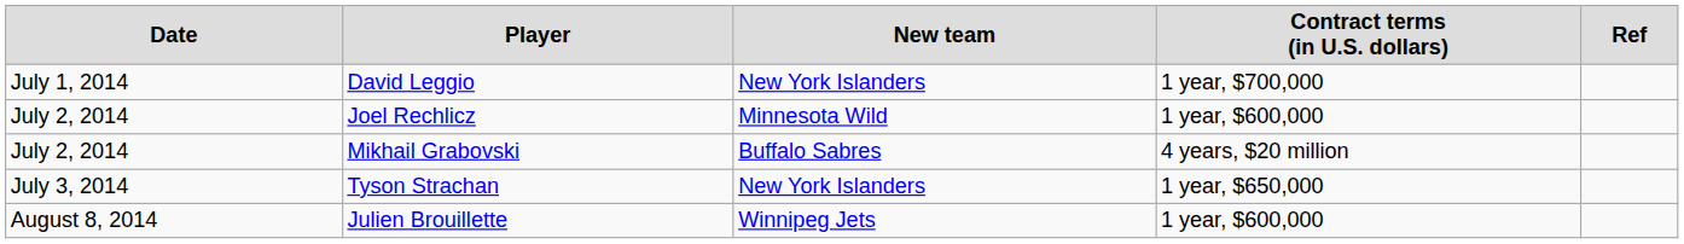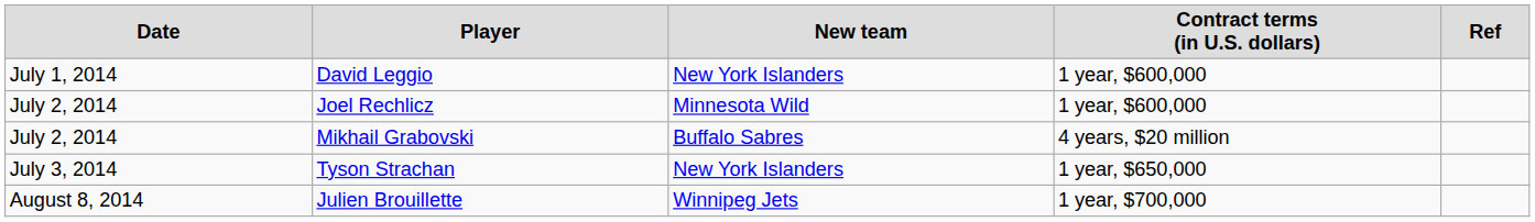 <table class="wikitable" width=97%>
 <tr align="center" bgcolor="#dddddd">
 <td><strong>Date</strong></td>
 <td><strong>Player</strong></td>
 <td><strong>New team</strong></td>
 <td><strong>Contract terms</strong><br><strong>(in U.S. dollars)</strong></td>
 <td><strong>Ref</strong></td>
 </tr>
 <tr>
 <td>July 1, 2014</td>
 <td><a href='#'>David Leggio</a></td>
 <td><a href='#'>New York Islanders</a></td>
-<td>1 year, $700,000</td>
+<td>1 year, $600,000</td>
 <td></td>
 </tr>
 <tr>
 <td>July 2, 2014</td>
 <td><a href='#'>Joel Rechlicz</a></td>
 <td><a href='#'>Minnesota Wild</a></td>
 <td>1 year, $600,000</td>
 <td></td>
 </tr>
 <tr>
 <td>July 2, 2014</td>
 <td><a href='#'>Mikhail Grabovski</a></td>
 <td><a href='#'>Buffalo Sabres</a></td>
 <td>4 years, $20 million</td>
 <td></td>
 </tr>
 <tr>
 <td>July 3, 2014</td>
 <td><a href='#'>Tyson Strachan</a></td>
 <td><a href='#'>New York Islanders</a></td>
 <td>1 year, $650,000</td>
 <td></td>
 </tr>
 <tr>
 <td>August 8, 2014</td>
 <td><a href='#'>Julien Brouillette</a></td>
 <td><a href='#'>Winnipeg Jets</a></td>
-<td>1 year, $600,000</td>
+<td>1 year, $700,000</td>
 <td></td>
 </tr>
 </table>
